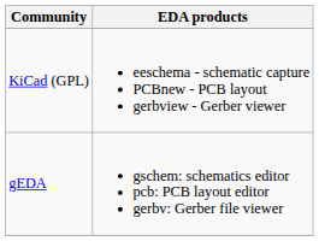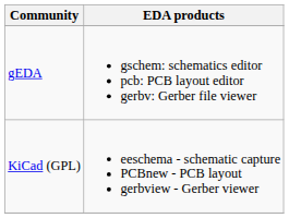 <table class="wikitable">
 <tr>
 <th>Community</th>
 <th>EDA products</th>
 </tr>
 <tr>
 </tr>
 <tr>
+<td><a href='#'>gEDA</a></td>
+<td><br><ul><li>gschem: schematics editor</li><li>pcb: PCB layout editor</li><li>gerbv: Gerber file viewer</li></ul></td>
+</tr>
+<tr>
 <td><a href='#'>KiCad</a> (GPL)</td>
 <td><br><ul><li>eeschema - schematic capture</li><li>PCBnew - PCB layout</li><li>gerbview -  Gerber viewer</li></ul></td>
 </tr>
 <tr>
-<td><a href='#'>gEDA</a></td>
-<td><br><ul><li>gschem: schematics editor</li><li>pcb: PCB layout editor</li><li>gerbv: Gerber file viewer</li></ul></td>
-</tr>
-<tr>
 </tr>
 </table>
